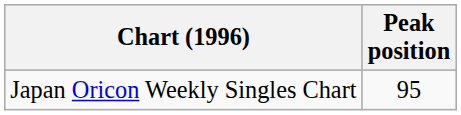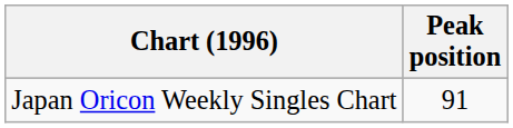 <table class="wikitable">
 <tr>
 <th>Chart (1996)</th>
 <th>Peak<br>position</th>
 </tr>
 <tr>
 <td>Japan <a href='#'>Oricon</a> Weekly Singles Chart</td>
-<td align="center">95</td>
+<td align="center">91</td>
 </tr>
 </table>
